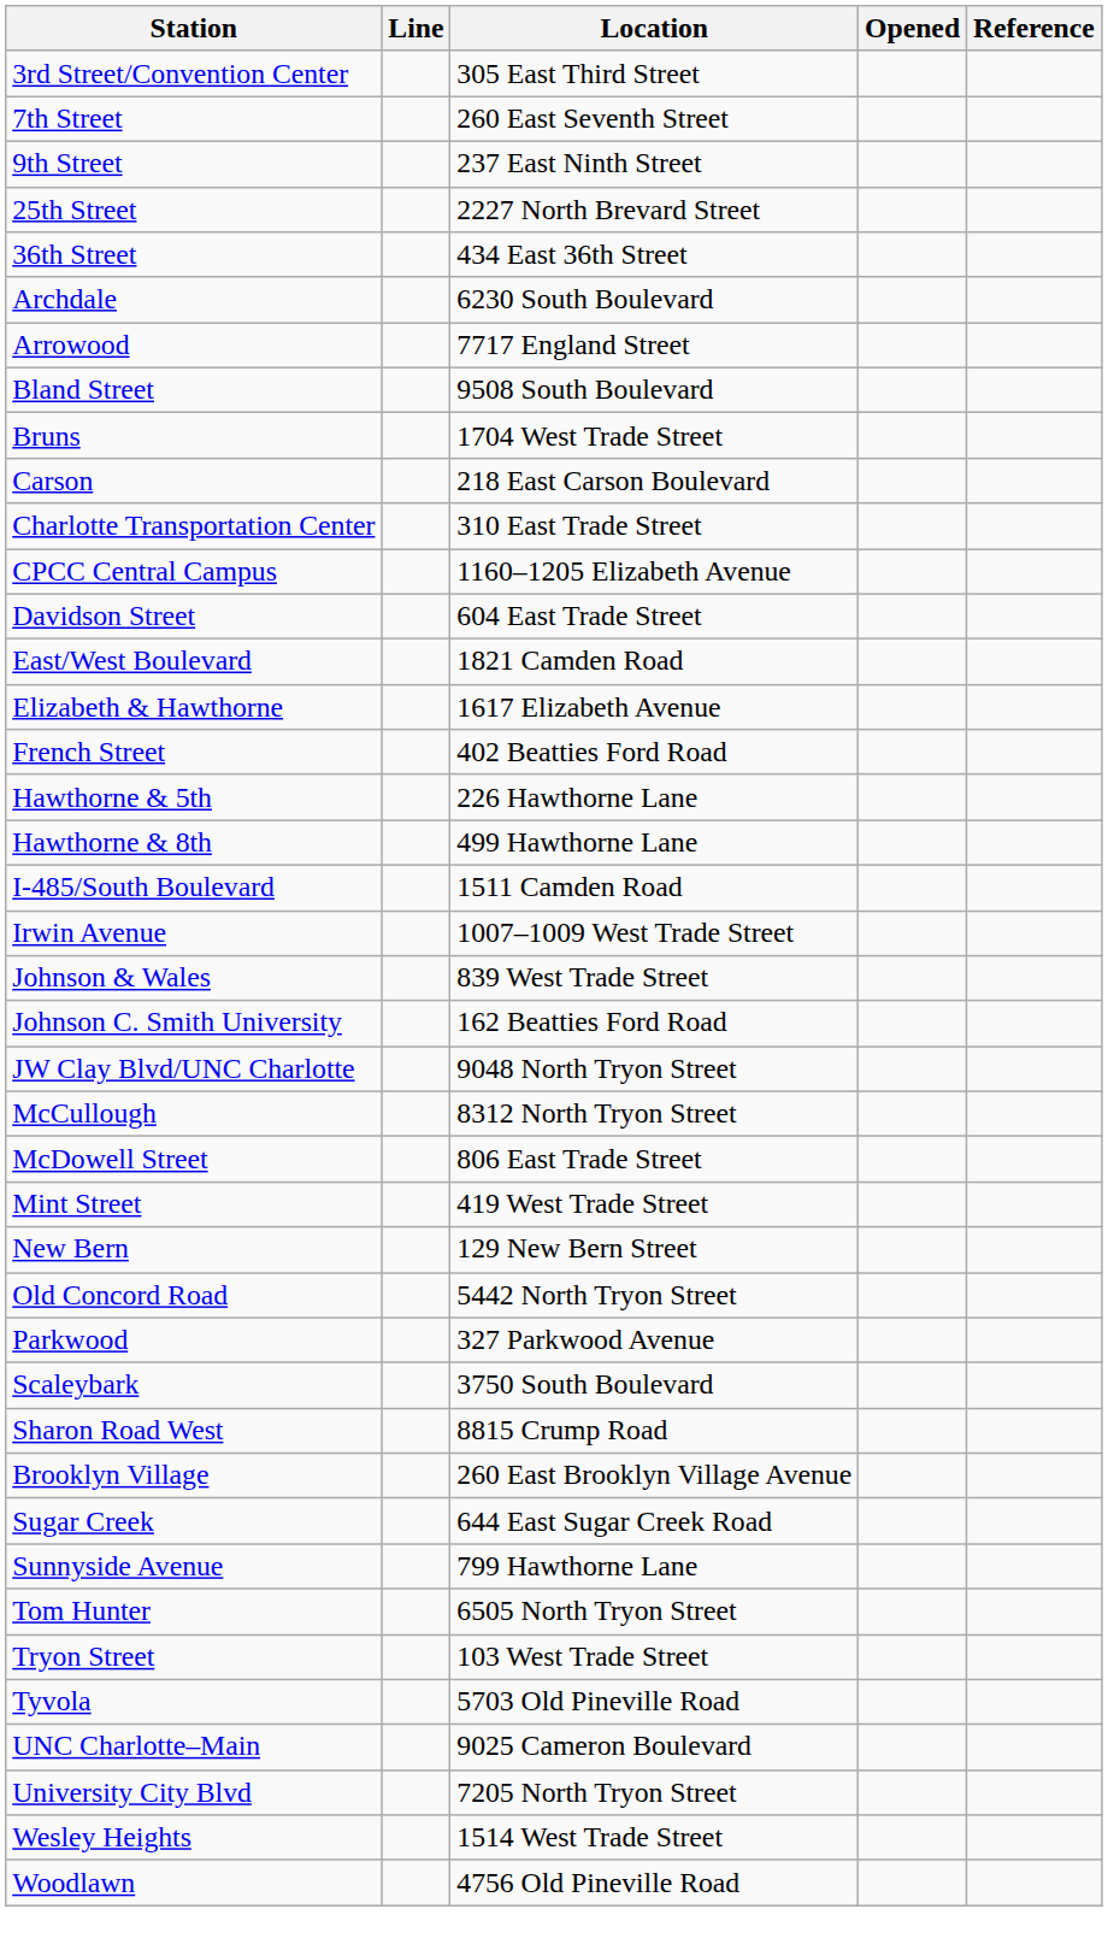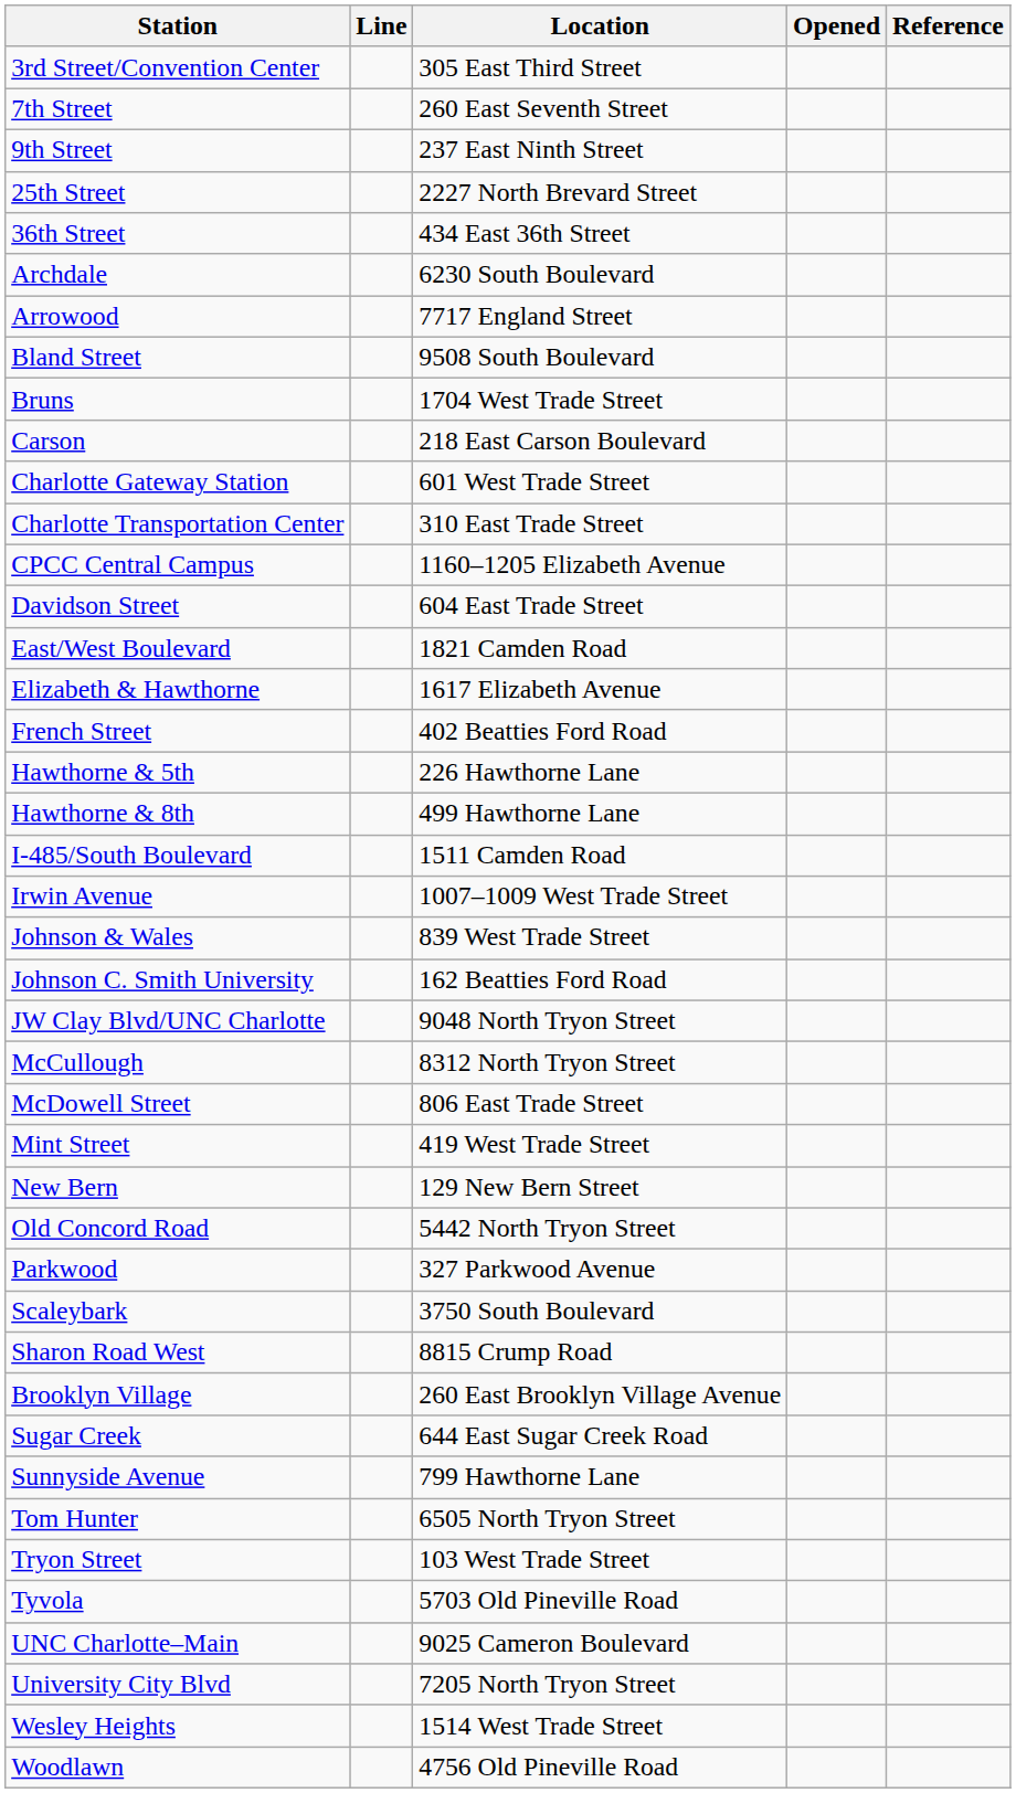 <table class="wikitable sortable">
 <tr>
 <th>Station</th>
 <th>Line</th>
 <th class=unsortable>Location</th>
 <th>Opened</th>
 <th class=unsortable>Reference</th>
 </tr>
 <tr>
 <td><a href='#'>3rd Street/Convention Center</a></td>
 <td></td>
 <td>305 East Third Street</td>
 <td></td>
 <td align="center"></td>
 </tr>
 <tr>
 <td><a href='#'>7th Street</a></td>
 <td></td>
 <td>260 East Seventh Street</td>
 <td></td>
 <td align="center"></td>
 </tr>
 <tr>
 <td><a href='#'>9th Street</a></td>
 <td></td>
 <td>237 East Ninth Street</td>
 <td></td>
 <td align="center"></td>
 </tr>
 <tr>
 <td><a href='#'>25th Street</a></td>
 <td></td>
 <td>2227 North Brevard Street</td>
 <td></td>
 <td align="center"></td>
 </tr>
 <tr>
 <td><a href='#'>36th Street</a></td>
 <td></td>
 <td>434 East 36th Street</td>
 <td></td>
 <td align="center"></td>
 </tr>
 <tr>
 <td><a href='#'>Archdale</a></td>
 <td></td>
 <td>6230 South Boulevard</td>
 <td></td>
 <td align="center"></td>
 </tr>
 <tr>
 <td><a href='#'>Arrowood</a></td>
 <td></td>
 <td>7717 England Street</td>
 <td></td>
 <td align="center"></td>
 </tr>
 <tr>
 <td><a href='#'>Bland Street</a></td>
 <td></td>
 <td>9508 South Boulevard</td>
 <td></td>
 <td align="center"></td>
 </tr>
 <tr>
 <td><a href='#'>Bruns</a></td>
 <td></td>
 <td>1704 West Trade Street</td>
 <td></td>
 <td align="center"></td>
 </tr>
 <tr>
 <td><a href='#'>Carson</a></td>
 <td></td>
 <td>218 East Carson Boulevard</td>
+<td></td>
+<td align="center"></td>
+</tr>
+<tr>
+<td><a href='#'>Charlotte Gateway Station</a></td>
+<td></td>
+<td>601 West Trade Street</td>
 <td></td>
 <td align="center"></td>
 </tr>
 <tr>
 <td><a href='#'>Charlotte Transportation Center</a><br></td>
 <td> </td>
 <td>310 East Trade Street</td>
 <td></td>
 <td align="center"></td>
 </tr>
 <tr>
 <td><a href='#'>CPCC Central Campus</a></td>
 <td></td>
 <td>1160–1205 Elizabeth Avenue</td>
 <td></td>
 <td align="center"></td>
 </tr>
 <tr>
 <td><a href='#'>Davidson Street</a></td>
 <td></td>
 <td>604 East Trade Street</td>
 <td></td>
 <td align="center"></td>
 </tr>
 <tr>
 <td><a href='#'>East/West Boulevard</a></td>
 <td></td>
 <td>1821 Camden Road</td>
 <td></td>
 <td align="center"></td>
 </tr>
 <tr>
 <td><a href='#'>Elizabeth & Hawthorne</a></td>
 <td></td>
 <td>1617 Elizabeth Avenue</td>
 <td></td>
 <td align="center"></td>
 </tr>
 <tr>
 <td><a href='#'>French Street</a></td>
 <td></td>
 <td>402 Beatties Ford Road</td>
 <td></td>
 <td align="center"></td>
 </tr>
 <tr>
 <td><a href='#'>Hawthorne & 5th</a></td>
 <td></td>
 <td>226 Hawthorne Lane</td>
 <td></td>
 <td align="center"></td>
 </tr>
 <tr>
 <td><a href='#'>Hawthorne & 8th</a></td>
 <td></td>
 <td>499 Hawthorne Lane</td>
 <td></td>
 <td align="center"></td>
 </tr>
 <tr>
 <td><a href='#'>I-485/South Boulevard</a></td>
 <td></td>
 <td>1511 Camden Road</td>
 <td></td>
 <td align="center"></td>
 </tr>
 <tr>
 <td><a href='#'>Irwin Avenue</a></td>
 <td></td>
 <td>1007–1009 West Trade Street</td>
 <td></td>
 <td align="center"></td>
 </tr>
 <tr>
 <td><a href='#'>Johnson & Wales</a></td>
 <td></td>
 <td>839 West Trade Street</td>
 <td></td>
 <td align="center"></td>
 </tr>
 <tr>
 <td><a href='#'>Johnson C. Smith University</a></td>
 <td></td>
 <td>162 Beatties Ford Road</td>
 <td></td>
 <td align="center"></td>
 </tr>
 <tr>
 <td><a href='#'>JW Clay Blvd/UNC Charlotte</a></td>
 <td></td>
 <td>9048 North Tryon Street</td>
 <td></td>
 <td align="center"></td>
 </tr>
 <tr>
 <td><a href='#'>McCullough</a></td>
 <td></td>
 <td>8312 North Tryon Street</td>
 <td></td>
 <td align="center"></td>
 </tr>
 <tr>
 <td><a href='#'>McDowell Street</a></td>
 <td></td>
 <td>806 East Trade Street</td>
 <td></td>
 <td align="center"></td>
 </tr>
 <tr>
 <td><a href='#'>Mint Street</a></td>
 <td></td>
 <td>419 West Trade Street</td>
 <td></td>
 <td align="center"></td>
 </tr>
 <tr>
 <td><a href='#'>New Bern</a></td>
 <td></td>
 <td>129 New Bern Street</td>
 <td></td>
 <td align="center"></td>
 </tr>
 <tr>
 <td><a href='#'>Old Concord Road</a></td>
 <td></td>
 <td>5442 North Tryon Street</td>
 <td></td>
 <td align="center"></td>
 </tr>
 <tr>
 <td><a href='#'>Parkwood</a></td>
 <td></td>
 <td>327 Parkwood Avenue</td>
 <td></td>
 <td align="center"></td>
 </tr>
 <tr>
 <td><a href='#'>Scaleybark</a></td>
 <td></td>
 <td>3750 South Boulevard</td>
 <td></td>
 <td align="center"></td>
 </tr>
 <tr>
 <td><a href='#'>Sharon Road West</a></td>
 <td></td>
 <td>8815 Crump Road</td>
 <td></td>
 <td align="center"></td>
 </tr>
 <tr>
 <td><a href='#'>Brooklyn Village</a></td>
 <td></td>
 <td>260 East Brooklyn Village Avenue</td>
 <td></td>
 <td align="center"></td>
 </tr>
 <tr>
 <td><a href='#'>Sugar Creek</a></td>
 <td></td>
 <td>644 East Sugar Creek Road</td>
 <td></td>
 <td align="center"></td>
 </tr>
 <tr>
 <td><a href='#'>Sunnyside Avenue</a></td>
 <td></td>
 <td>799 Hawthorne Lane</td>
 <td></td>
 <td align="center"></td>
 </tr>
 <tr>
 <td><a href='#'>Tom Hunter</a></td>
 <td></td>
 <td>6505 North Tryon Street</td>
 <td></td>
 <td align="center"></td>
 </tr>
 <tr>
 <td><a href='#'>Tryon Street</a></td>
 <td></td>
 <td>103 West Trade Street</td>
 <td></td>
 <td align="center"></td>
 </tr>
 <tr>
 <td><a href='#'>Tyvola</a></td>
 <td></td>
 <td>5703 Old Pineville Road</td>
 <td></td>
 <td align="center"></td>
 </tr>
 <tr>
 <td><a href='#'>UNC Charlotte–Main</a></td>
 <td></td>
 <td>9025 Cameron Boulevard</td>
 <td></td>
 <td align="center"></td>
 </tr>
 <tr>
 <td><a href='#'>University City Blvd</a></td>
 <td></td>
 <td>7205 North Tryon Street</td>
 <td></td>
 <td align="center"></td>
 </tr>
 <tr>
 <td><a href='#'>Wesley Heights</a></td>
 <td></td>
 <td>1514 West Trade Street</td>
 <td></td>
 <td align="center"></td>
 </tr>
 <tr>
 <td><a href='#'>Woodlawn</a></td>
 <td></td>
 <td>4756 Old Pineville Road</td>
 <td></td>
 <td align="center"></td>
 </tr>
 <tr>
 </tr>
 </table>
